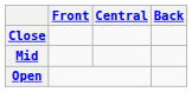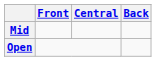 <table class="wikitable" style="text-align:center">
 <tr>
 <th></th>
 <th><a href='#'>Front</a></th>
 <th><a href='#'>Central</a></th>
 <th><a href='#'>Back</a></th>
-</tr>
-<tr>
-<th><a href='#'>Close</a></th>
-<td></td>
-<td></td>
-<td></td>
 </tr>
 <tr>
 <th><a href='#'>Mid</a></th>
 <td></td>
 <td></td>
 <td></td>
 </tr>
 <tr>
 <th><a href='#'>Open</a></th>
 <td colspan="2"></td>
 <td></td>
 </tr>
 </table>
